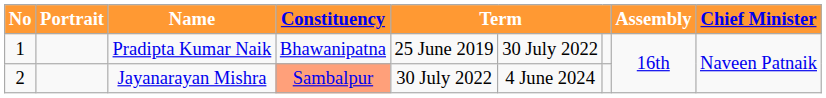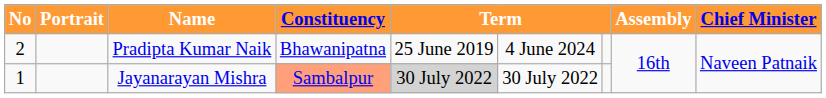 <table class="wikitable">
 <tr>
 <th style="background-color:#FF9933; color:white">No</th>
 <th style="background-color:#FF9933; color:white">Portrait</th>
 <th style="background-color:#FF9933; color:white">Name</th>
 <th style="background-color:#FF9933; color:white"><a href='#'>Constituency</a></th>
 <th colspan="3" style="background-color:#FF9933; color:white">Term</th>
 <th style="background-color:#FF9933; color:white">Assembly</th>
 <th style="background-color:#FF9933; color:white"><a href='#'>Chief Minister</a></th>
 </tr>
 <tr style="text-align:center;">
-<td>1</td>
+<td>2</td>
 <td></td>
 <td><a href='#'>Pradipta Kumar Naik</a></td>
 <td><a href='#'>Bhawanipatna</a></td>
 <td>25 June 2019</td>
-<td>30 July 2022</td>
+<td>4 June 2024</td>
 <td></td>
 <td rowspan="2"><a href='#'>16th</a></td>
 <td rowspan="2"><a href='#'>Naveen Patnaik</a></td>
 </tr>
 <tr align="center">
-<td>2</td>
+<td>1</td>
 <td></td>
 <td><a href='#'>Jayanarayan Mishra</a></td>
 <td style="background: lightsalmon;"><a href='#'>Sambalpur</a></td>
+<td style="background: lightgrey;">30 July 2022</td>
 <td>30 July 2022</td>
-<td>4 June 2024</td>
 <td></td>
 </tr>
 </table>
